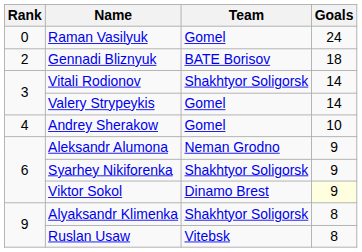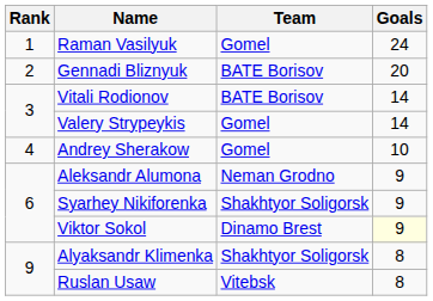 <table class="wikitable" style="text-align:left">
 <tr>
 <th>Rank</th>
 <th>Name</th>
 <th>Team</th>
 <th>Goals</th>
 </tr>
 <tr>
-<td align="center">0</td>
+<td align="center">1</td>
 <td> <a href='#'>Raman Vasilyuk</a></td>
 <td><a href='#'>Gomel</a></td>
 <td align="center">24</td>
 </tr>
 <tr>
 <td align="center">2</td>
 <td> <a href='#'>Gennadi Bliznyuk</a></td>
 <td><a href='#'>BATE Borisov</a></td>
-<td align="center">18</td>
+<td align="center">20</td>
 </tr>
 <tr>
 <td align="center" rowspan="2">3</td>
 <td> <a href='#'>Vitali Rodionov</a></td>
-<td><a href='#'>Shakhtyor Soligorsk</a></td>
+<td><a href='#'>BATE Borisov</a></td>
 <td align="center">14</td>
 </tr>
 <tr>
 <td> <a href='#'>Valery Strypeykis</a></td>
 <td><a href='#'>Gomel</a></td>
 <td align="center">14</td>
 </tr>
 <tr>
 <td align="center">4</td>
 <td> <a href='#'>Andrey Sherakow</a></td>
 <td><a href='#'>Gomel</a></td>
 <td align="center">10</td>
 </tr>
 <tr>
 <td align="center" rowspan="3">6</td>
 <td> <a href='#'>Aleksandr Alumona</a></td>
 <td><a href='#'>Neman Grodno</a></td>
 <td align="center">9</td>
 </tr>
 <tr>
 <td> <a href='#'>Syarhey Nikiforenka</a></td>
 <td><a href='#'>Shakhtyor Soligorsk</a></td>
 <td align="center">9</td>
 </tr>
 <tr>
 <td> <a href='#'>Viktor Sokol</a></td>
 <td><a href='#'>Dinamo Brest</a></td>
 <td align="center" style="background: lightyellow;">9</td>
 </tr>
 <tr>
 <td align="center" rowspan="2">9</td>
 <td> <a href='#'>Alyaksandr Klimenka</a></td>
 <td><a href='#'>Shakhtyor Soligorsk</a></td>
 <td align="center">8</td>
 </tr>
 <tr>
 <td> <a href='#'>Ruslan Usaw</a></td>
 <td><a href='#'>Vitebsk</a></td>
 <td align="center">8</td>
 </tr>
 </table>
